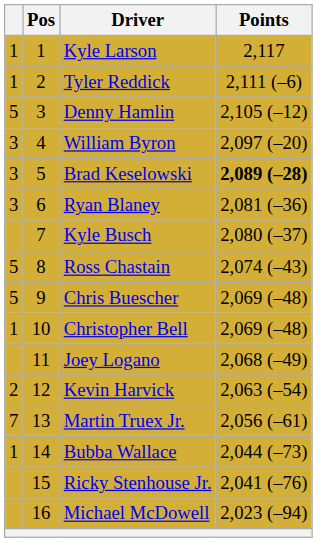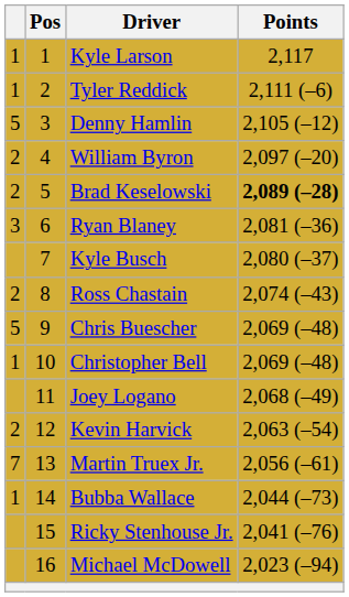 <table class="wikitable" style="font-size: 95%;">
 <tr>
 <th></th>
 <th>Pos</th>
 <th>Driver</th>
 <th>Points</th>
 </tr>
 <tr style="background:#D4AF37;">
 <td align="left"> 1</td>
 <td style="text-align:center;">1</td>
 <td><a href='#'>Kyle Larson</a></td>
 <td style="text-align:center;">2,117</td>
 </tr>
 <tr style="background:#D4AF37;">
 <td align="left"> 1</td>
 <td style="text-align:center;">2</td>
 <td><a href='#'>Tyler Reddick</a></td>
 <td style="text-align:center;">2,111 (–6)</td>
 </tr>
 <tr style="background:#D4AF37;">
 <td align="left"> 5</td>
 <td style="text-align:center;">3</td>
 <td><a href='#'>Denny Hamlin</a></td>
 <td style="text-align:center;">2,105 (–12)</td>
 </tr>
 <tr style="background:#D4AF37;">
-<td align="left"> 3</td>
+<td align="left"> 2</td>
 <td style="text-align:center;">4</td>
 <td><a href='#'>William Byron</a></td>
 <td style="text-align:center;">2,097 (–20)</td>
 </tr>
 <tr style="background:#D4AF37;">
-<td align="left"> 3</td>
+<td align="left"> 2</td>
 <td style="text-align:center;">5</td>
 <td><a href='#'>Brad Keselowski</a></td>
 <td style="text-align:center;"><strong>2,089 (–28)</strong></td>
 </tr>
 <tr style="background:#D4AF37;">
 <td align="left"> 3</td>
 <td style="text-align:center;">6</td>
 <td><a href='#'>Ryan Blaney</a></td>
 <td style="text-align:center;">2,081 (–36)</td>
 </tr>
 <tr style="background:#D4AF37;">
 <td align="left"></td>
 <td style="text-align:center;">7</td>
 <td><a href='#'>Kyle Busch</a></td>
 <td style="text-align:center;">2,080 (–37)</td>
 </tr>
 <tr style="background:#D4AF37;">
-<td align="left"> 5</td>
+<td align="left"> 2</td>
 <td style="text-align:center;">8</td>
 <td><a href='#'>Ross Chastain</a></td>
 <td style="text-align:center;">2,074 (–43)</td>
 </tr>
 <tr style="background:#D4AF37;">
 <td align="left"> 5</td>
 <td style="text-align:center;">9</td>
 <td><a href='#'>Chris Buescher</a></td>
 <td style="text-align:center;">2,069 (–48)</td>
 </tr>
 <tr style="background:#D4AF37;">
 <td align="left"> 1</td>
 <td style="text-align:center;">10</td>
 <td><a href='#'>Christopher Bell</a></td>
 <td style="text-align:center;">2,069 (–48)</td>
 </tr>
 <tr style="background:#D4AF37;">
 <td align="left"></td>
 <td style="text-align:center;">11</td>
 <td><a href='#'>Joey Logano</a></td>
 <td style="text-align:center;">2,068 (–49)</td>
 </tr>
 <tr style="background:#D4AF37;">
 <td align="left"> 2</td>
 <td style="text-align:center;">12</td>
 <td><a href='#'>Kevin Harvick</a></td>
 <td style="text-align:center;">2,063 (–54)</td>
 </tr>
 <tr style="background:#D4AF37;">
 <td align="left"> 7</td>
 <td style="text-align:center;">13</td>
 <td><a href='#'>Martin Truex Jr.</a></td>
 <td style="text-align:center;">2,056 (–61)</td>
 </tr>
 <tr style="background:#D4AF37;">
 <td align="left"> 1</td>
 <td style="text-align:center;">14</td>
 <td><a href='#'>Bubba Wallace</a></td>
 <td style="text-align:center;">2,044 (–73)</td>
 </tr>
 <tr style="background:#D4AF37;">
 <td align="left"></td>
 <td style="text-align:center;">15</td>
 <td><a href='#'>Ricky Stenhouse Jr.</a></td>
 <td style="text-align:center;">2,041 (–76)</td>
 </tr>
 <tr style="background:#D4AF37;">
 <td align="left"></td>
 <td style="text-align:center;">16</td>
 <td><a href='#'>Michael McDowell</a></td>
 <td style="text-align:center;">2,023 (–94)</td>
 </tr>
 <tr class="sortbottom">
 <th colspan="9"></th>
 </tr>
 </table>
